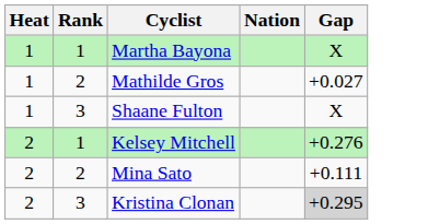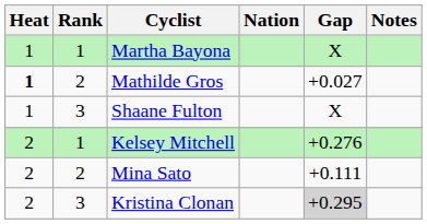 <table class="wikitable sortable" style="text-align:center">
 <tr>
 <th>Heat</th>
 <th>Rank</th>
 <th>Cyclist</th>
 <th>Nation</th>
 <th>Gap</th>
+<th>Notes</th>
 </tr>
 <tr bgcolor=bbf3bb>
 <td>1</td>
 <td>1</td>
 <td align=left><a href='#'>Martha Bayona</a></td>
 <td align=left></td>
 <td>X</td>
+<td></td>
 </tr>
 <tr>
-<td>1</td>
+<td><strong>1</strong></td>
 <td>2</td>
 <td align=left><a href='#'>Mathilde Gros</a></td>
 <td align=left></td>
 <td>+0.027</td>
+<td></td>
 </tr>
 <tr>
 <td>1</td>
 <td>3</td>
 <td align=left><a href='#'>Shaane Fulton</a></td>
 <td align=left></td>
 <td>X</td>
+<td></td>
 </tr>
 <tr bgcolor=bbf3bb>
 <td>2</td>
 <td>1</td>
 <td align=left><a href='#'>Kelsey Mitchell</a></td>
 <td align=left></td>
 <td>+0.276</td>
+<td></td>
 </tr>
 <tr>
 <td>2</td>
 <td>2</td>
 <td align=left><a href='#'>Mina Sato</a></td>
 <td align=left></td>
 <td>+0.111</td>
+<td></td>
 </tr>
 <tr>
 <td>2</td>
 <td>3</td>
 <td align=left><a href='#'>Kristina Clonan</a></td>
 <td align=left></td>
 <td style="background: lightgrey;">+0.295</td>
+<td></td>
 </tr>
 </table>
